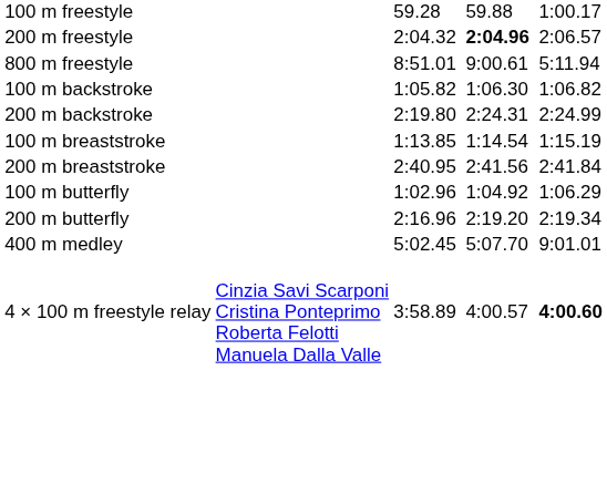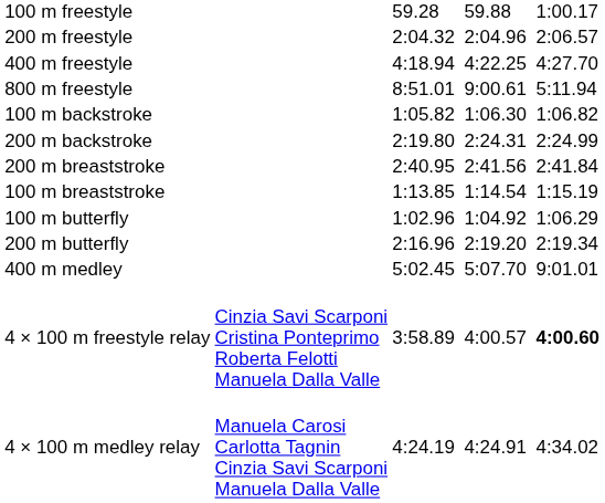 <table>
 <tr>
 <td>100 m freestyle</td>
 <td></td>
 <td>59.28</td>
 <td></td>
 <td>59.88</td>
 <td></td>
 <td>1:00.17</td>
 </tr>
 <tr>
 <td>200 m freestyle</td>
 <td></td>
 <td>2:04.32</td>
 <td></td>
-<td><strong>2:04.96</strong></td>
+<td>2:04.96</td>
 <td></td>
 <td>2:06.57</td>
+</tr>
+<tr>
+<td>400 m freestyle</td>
+<td></td>
+<td>4:18.94</td>
+<td></td>
+<td>4:22.25</td>
+<td></td>
+<td>4:27.70</td>
 </tr>
 <tr>
 <td>800 m freestyle</td>
 <td></td>
 <td>8:51.01</td>
 <td></td>
 <td>9:00.61</td>
 <td></td>
 <td>5:11.94</td>
 </tr>
 <tr>
 <td>100 m backstroke</td>
 <td></td>
 <td>1:05.82</td>
 <td></td>
 <td>1:06.30</td>
 <td></td>
 <td>1:06.82</td>
 </tr>
 <tr>
 <td>200 m backstroke</td>
 <td></td>
 <td>2:19.80</td>
 <td></td>
 <td>2:24.31</td>
 <td></td>
 <td>2:24.99</td>
 </tr>
 <tr>
+<td>200 m breaststroke</td>
+<td></td>
+<td>2:40.95</td>
+<td></td>
+<td>2:41.56</td>
+<td></td>
+<td>2:41.84</td>
+</tr>
+<tr>
 <td>100 m breaststroke</td>
 <td></td>
 <td>1:13.85</td>
 <td></td>
 <td>1:14.54</td>
 <td></td>
 <td>1:15.19</td>
-</tr>
-<tr>
-<td>200 m breaststroke</td>
-<td></td>
-<td>2:40.95</td>
-<td></td>
-<td>2:41.56</td>
-<td></td>
-<td>2:41.84</td>
 </tr>
 <tr>
 <td>100 m butterfly</td>
 <td></td>
 <td>1:02.96</td>
 <td></td>
 <td>1:04.92</td>
 <td></td>
 <td>1:06.29</td>
 </tr>
 <tr>
 <td>200 m butterfly</td>
 <td></td>
 <td>2:16.96</td>
 <td></td>
 <td>2:19.20</td>
 <td></td>
 <td>2:19.34</td>
 </tr>
 <tr>
 <td>400 m medley</td>
 <td></td>
 <td>5:02.45</td>
 <td></td>
 <td>5:07.70</td>
 <td></td>
 <td>9:01.01</td>
 </tr>
 <tr>
 <td>4 × 100 m freestyle relay</td>
 <td><br><a href='#'>Cinzia Savi Scarponi</a><br><a href='#'>Cristina Ponteprimo</a><br><a href='#'>Roberta Felotti</a><br><a href='#'>Manuela Dalla Valle</a></td>
 <td>3:58.89</td>
 <td></td>
 <td>4:00.57</td>
 <td></td>
 <td><strong>4:00.60</strong></td>
 </tr>
+<tr>
+<td>4 × 100 m medley relay</td>
+<td><br><a href='#'>Manuela Carosi</a><br><a href='#'>Carlotta Tagnin</a><br><a href='#'>Cinzia Savi Scarponi</a><br><a href='#'>Manuela Dalla Valle</a></td>
+<td>4:24.19</td>
+<td></td>
+<td>4:24.91</td>
+<td></td>
+<td>4:34.02</td>
+</tr>
 </table>
